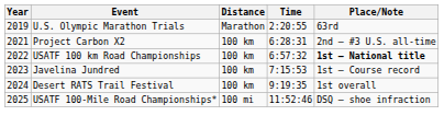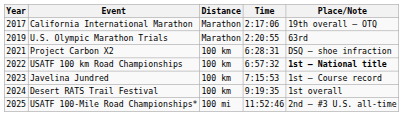 <table class="wikitable">
 <tr>
 <th>Year</th>
 <th>Event</th>
 <th>Distance</th>
 <th>Time</th>
 <th>Place/Note</th>
+</tr>
+<tr>
+<td>2017</td>
+<td>California International Marathon</td>
+<td>Marathon</td>
+<td>2:17:06</td>
+<td>19th overall – OTQ</td>
 </tr>
 <tr>
 <td>2019</td>
 <td>U.S. Olympic Marathon Trials</td>
 <td>Marathon</td>
 <td>2:20:55</td>
 <td>63rd</td>
 </tr>
 <tr>
 <td>2021</td>
 <td>Project Carbon X2</td>
 <td>100 km</td>
 <td>6:28:31</td>
-<td>2nd – #3 U.S. all-time</td>
+<td>DSQ – shoe infraction</td>
 </tr>
 <tr>
 <td>2022</td>
 <td>USATF 100 km Road Championships</td>
 <td>100 km</td>
 <td>6:57:32</td>
 <td><strong>1st – National title</strong></td>
 </tr>
 <tr>
 <td>2023</td>
 <td>Javelina Jundred</td>
 <td>100 km</td>
 <td>7:15:53</td>
 <td>1st – Course record</td>
 </tr>
 <tr>
 <td>2024</td>
 <td>Desert RATS Trail Festival</td>
 <td>100 km</td>
 <td>9:19:35</td>
 <td>1st overall</td>
 </tr>
 <tr>
 <td>2025</td>
 <td>USATF 100-Mile Road Championships*</td>
 <td>100 mi</td>
 <td>11:52:46</td>
-<td>DSQ – shoe infraction</td>
+<td>2nd – #3 U.S. all-time</td>
 </tr>
 </table>
